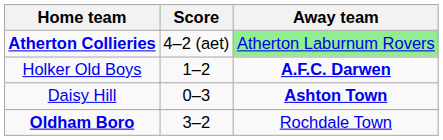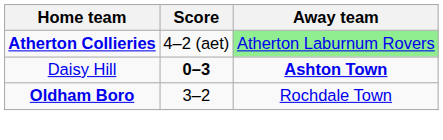 <table class="wikitable" style="text-align: center">
 <tr>
 <th>Home team</th>
 <th>Score</th>
 <th>Away team</th>
 </tr>
 <tr>
 <td><strong><a href='#'>Atherton Collieries</a></strong></td>
 <td>4–2 (aet)</td>
 <td style="background: lightgreen;"><a href='#'>Atherton Laburnum Rovers</a></td>
 </tr>
 <tr>
-<td><a href='#'>Holker Old Boys</a></td>
-<td>1–2</td>
-<td><strong><a href='#'>A.F.C. Darwen</a></strong></td>
-</tr>
-<tr>
 <td><a href='#'>Daisy Hill</a></td>
-<td>0–3</td>
+<td><strong>0–3</strong></td>
 <td><strong><a href='#'>Ashton Town</a></strong></td>
 </tr>
 <tr>
 <td><strong><a href='#'>Oldham Boro</a></strong></td>
 <td>3–2</td>
 <td><a href='#'>Rochdale Town</a></td>
 </tr>
 </table>
